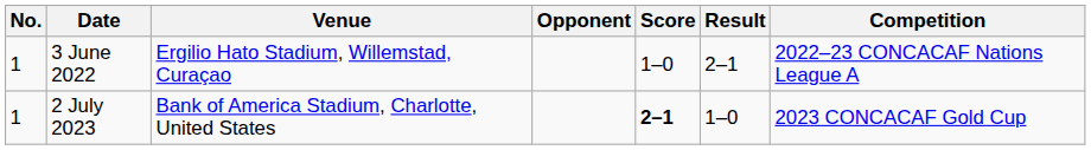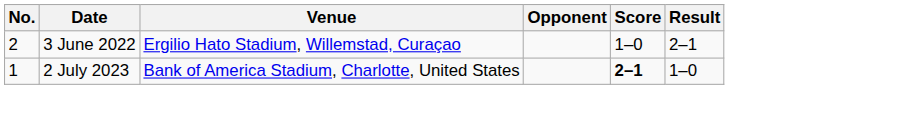 <table class="wikitable sortable">
 <tr>
 <th>No.</th>
 <th>Date</th>
 <th>Venue</th>
 <th>Opponent</th>
 <th>Score</th>
 <th>Result</th>
-<th>Competition</th>
 </tr>
 <tr>
-<td>1</td>
+<td>2</td>
 <td>3 June 2022</td>
 <td><a href='#'>Ergilio Hato Stadium</a>, <a href='#'>Willemstad, Curaçao</a></td>
 <td></td>
 <td>1–0</td>
 <td>2–1</td>
-<td><a href='#'>2022–23 CONCACAF Nations League A</a></td>
 </tr>
 <tr>
 <td>1</td>
 <td>2 July 2023</td>
 <td><a href='#'>Bank of America Stadium</a>, <a href='#'>Charlotte</a>, United States</td>
 <td></td>
 <td><strong>2–1</strong></td>
 <td>1–0</td>
-<td><a href='#'>2023 CONCACAF Gold Cup</a></td>
 </tr>
 </table>
